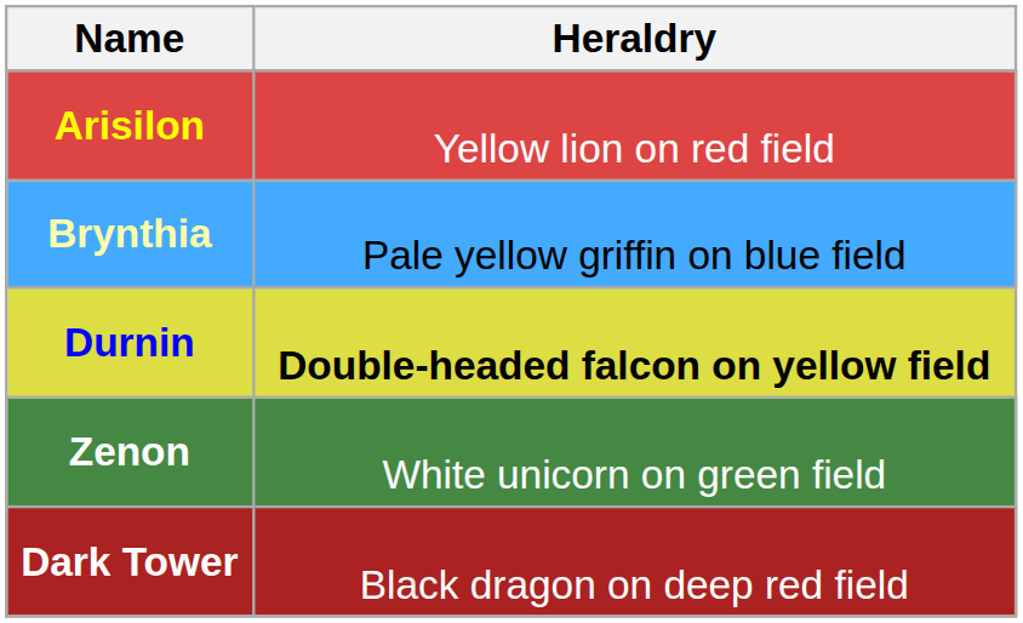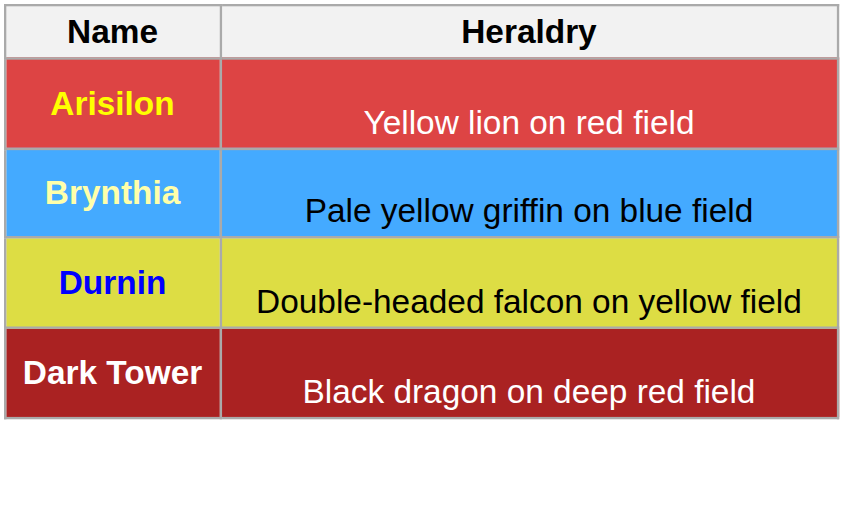 <table class="wikitable floatright" style="font-size:90%;text-align:center;width:25em;">
 <tr>
 <th>Name</th>
 <th>Heraldry</th>
 </tr>
 <tr>
 <th style="background:#d44;color:#ff0;">Arisilon</th>
 <td style="background:#d44;color:#fff;"><br>Yellow lion on red field</td>
 </tr>
 <tr>
 <th style="background:#4af;color:#ffa;">Brynthia</th>
 <td style="background:#4af;"><br>Pale yellow griffin on blue field</td>
 </tr>
 <tr>
 <th style="background:#dd4;color:#00f;">Durnin</th>
-<td style="background:#dd4;"><strong><br>Double-headed falcon on yellow field</strong></td>
-</tr>
-<tr>
-<th style="background:#484;color:#fff;">Zenon</th>
-<td style="background:#484;color:#fff;"><br>White unicorn on green field</td>
+<td style="background:#dd4;"><br>Double-headed falcon on yellow field</td>
 </tr>
 <tr>
 <th style="background:#a22;color:#fff;">Dark Tower</th>
 <td style="background:#a22;color:#fff;"><br>Black dragon on deep red field</td>
 </tr>
 </table>
